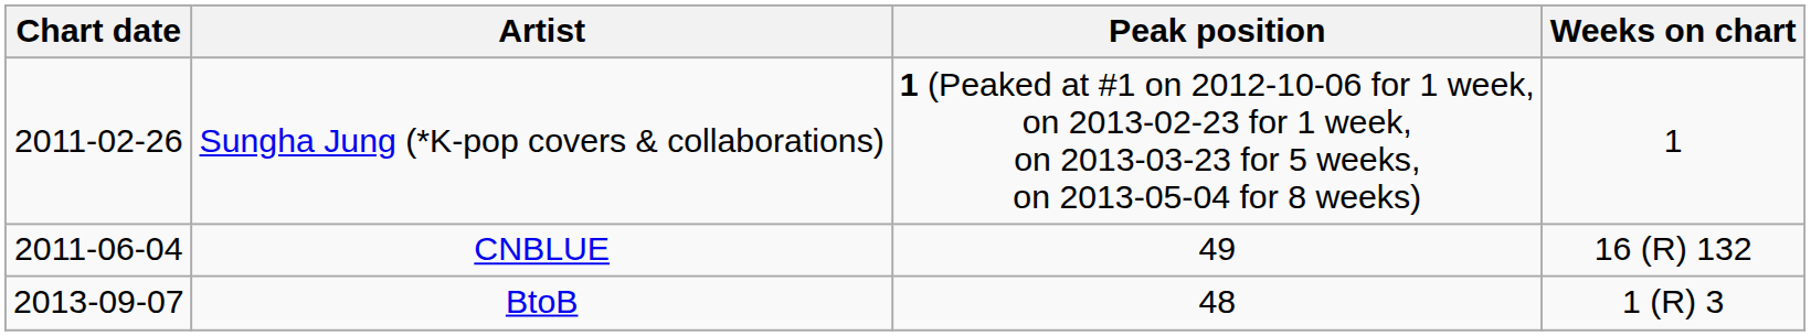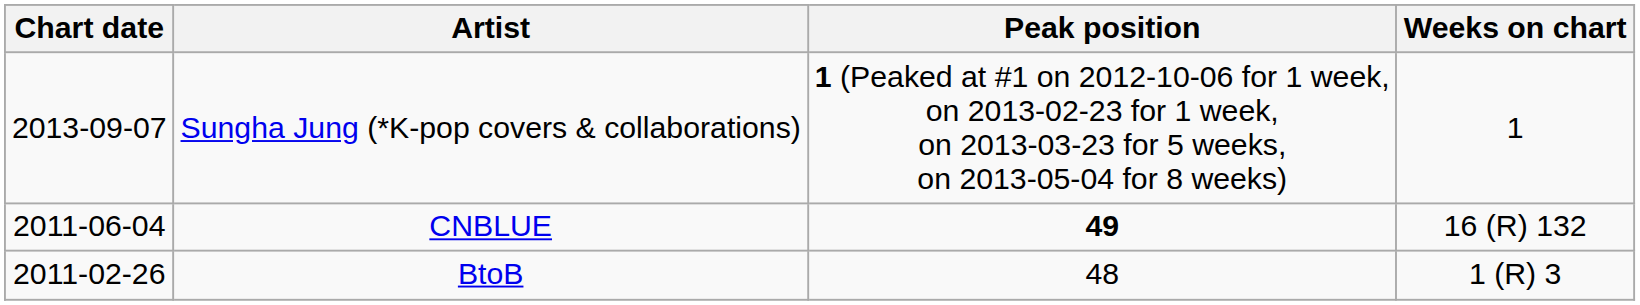 <table class="wikitable sortable" style="text-align:center">
 <tr>
 <th>Chart date</th>
 <th>Artist</th>
 <th>Peak position</th>
 <th>Weeks on chart</th>
 </tr>
 <tr>
-<td>2011-02-26</td>
+<td>2013-09-07</td>
 <td><a href='#'>Sungha Jung</a> (*K-pop covers & collaborations)</td>
 <td><span><strong>1</strong> (Peaked at #1 on 2012-10-06 for 1 week,<br>on 2013-02-23 for 1 week,<br>on 2013-03-23 for 5 weeks,<br>on 2013-05-04 for 8 weeks)</span></td>
 <td>1</td>
 </tr>
 <tr>
 <td>2011-06-04</td>
 <td><a href='#'>CNBLUE</a></td>
-<td>49</td>
+<td><strong>49</strong></td>
 <td>16 (R) 132</td>
 </tr>
 <tr>
-<td>2013-09-07</td>
+<td>2011-02-26</td>
 <td><a href='#'>BtoB</a></td>
 <td>48</td>
 <td>1 (R) 3</td>
 </tr>
 </table>
